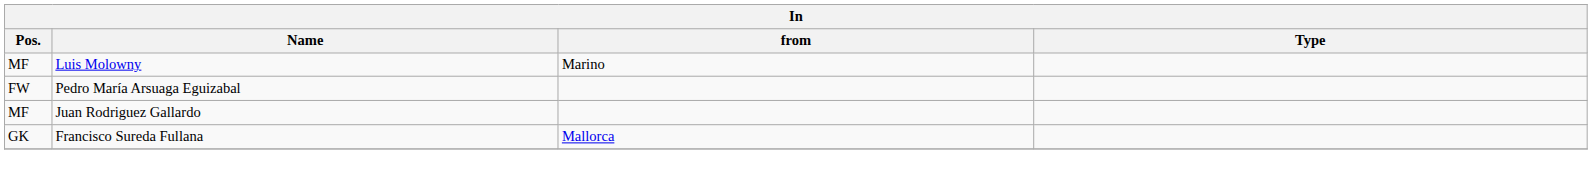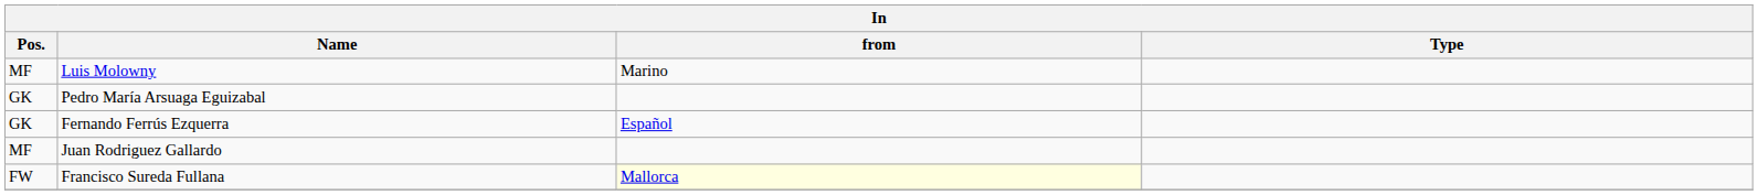 <table class="wikitable" style="font-size:90%;width:99%;">
 <tr>
 <th colspan="4">In</th>
 </tr>
 <tr>
 <th width=3%>Pos.</th>
 <th width=32%>Name</th>
 <th width=30%>from</th>
 <th width=35%>Type</th>
 </tr>
 <tr>
 <td>MF</td>
 <td><a href='#'>Luis Molowny</a></td>
 <td>Marino</td>
 <td></td>
 </tr>
 <tr>
-<td>FW</td>
+<td>GK</td>
 <td>Pedro María Arsuaga Eguizabal</td>
 <td></td>
+<td></td>
+</tr>
+<tr>
+<td>GK</td>
+<td>Fernando Ferrús Ezquerra</td>
+<td><a href='#'>Español</a></td>
 <td></td>
 </tr>
 <tr>
 <td>MF</td>
 <td>Juan Rodriguez Gallardo</td>
 <td></td>
 <td></td>
 </tr>
 <tr>
-<td>GK</td>
+<td>FW</td>
 <td>Francisco Sureda Fullana</td>
-<td><a href='#'>Mallorca</a></td>
+<td style="background: lightyellow;"><a href='#'>Mallorca</a></td>
 <td></td>
 </tr>
 <tr>
 </tr>
 </table>
